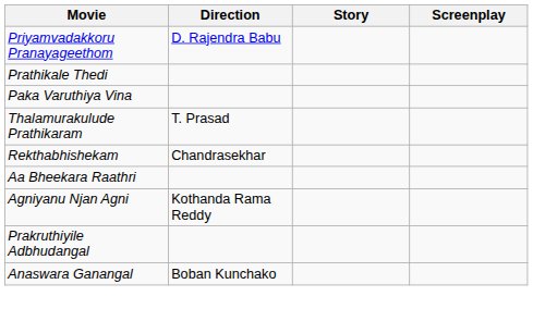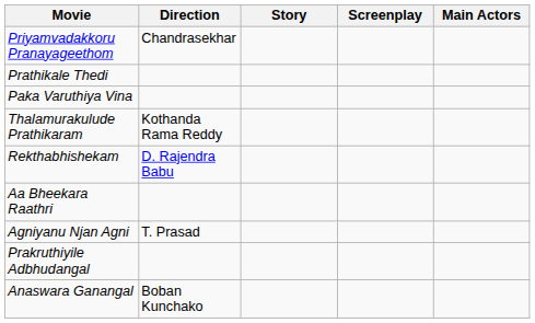 <table class="wikitable sortable">
 <tr>
 <th width="25%">Movie</th>
 <th width="18%">Direction</th>
 <th width="18%">Story</th>
 <th width="18%">Screenplay</th>
+<th width="18%">Main Actors</th>
 </tr>
 <tr valign="top">
 <td><em><a href='#'>Priyamvadakkoru Pranayageethom</a></em></td>
-<td><a href='#'>D. Rajendra Babu</a></td>
+<td>Chandrasekhar</td>
+<td> </td>
 <td> </td>
 <td> </td>
 </tr>
 <tr valign="top">
 <td><em>Prathikale Thedi</em></td>
+<td> </td>
 <td> </td>
 <td> </td>
 <td> </td>
 </tr>
 <tr valign="top">
 <td><em>Paka Varuthiya Vina</em></td>
 <td> </td>
 <td> </td>
 <td> </td>
+<td> </td>
 </tr>
 <tr valign="top">
 <td><em>Thalamurakulude Prathikaram</em></td>
-<td>T. Prasad</td>
+<td>Kothanda Rama Reddy</td>
+<td> </td>
 <td> </td>
 <td> </td>
 </tr>
 <tr valign="top">
 <td><em>Rekthabhishekam</em></td>
-<td>Chandrasekhar</td>
+<td><a href='#'>D. Rajendra Babu</a></td>
+<td> </td>
 <td> </td>
 <td> </td>
 </tr>
 <tr valign="top">
 <td><em>Aa Bheekara Raathri</em></td>
 <td> </td>
 <td> </td>
 <td> </td>
+<td> </td>
 </tr>
 <tr valign="top">
 <td><em>Agniyanu Njan Agni</em></td>
-<td>Kothanda Rama Reddy</td>
+<td>T. Prasad</td>
+<td> </td>
 <td> </td>
 <td> </td>
 </tr>
 <tr valign="top">
 <td><em>Prakruthiyile Adbhudangal</em></td>
+<td> </td>
 <td> </td>
 <td> </td>
 <td> </td>
 </tr>
 <tr valign="top">
 <td><em>Anaswara Ganangal</em></td>
 <td>Boban Kunchako</td>
 <td> </td>
 <td> </td>
+<td> </td>
 </tr>
 </table>
